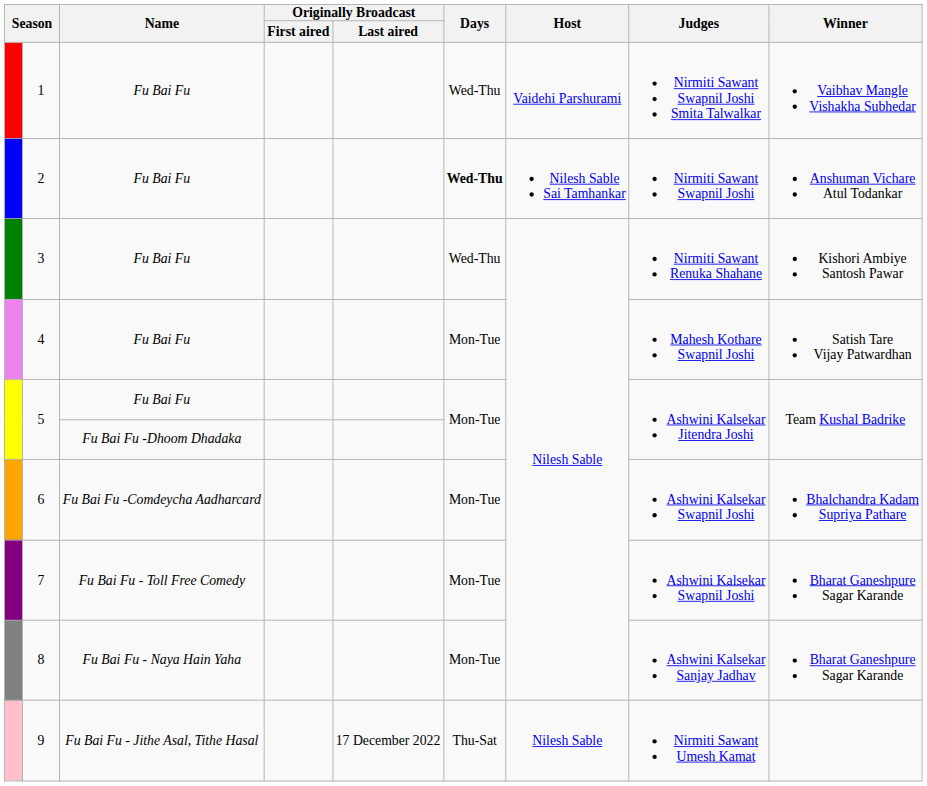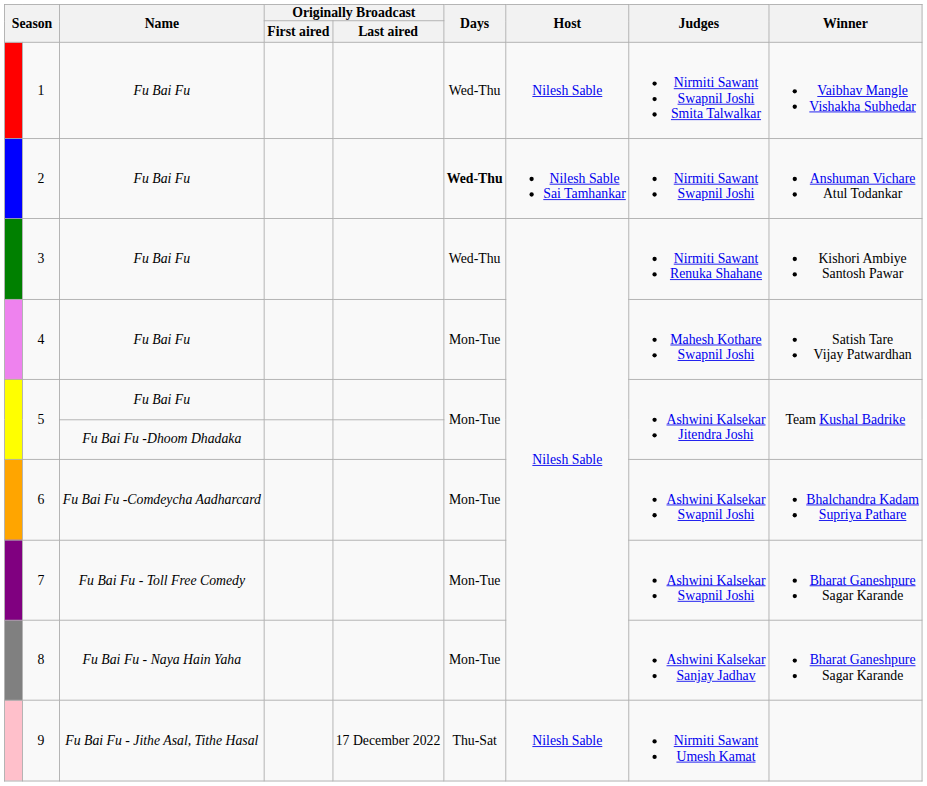 <table class="wikitable" style="text-align:center">
 <tr>
 <th style="padding: 0 8px" colspan="2" rowspan="2">Season</th>
 <th style="padding: 0 8px" rowspan="2">Name</th>
 <th style="padding: 0 8px" colspan="2">Originally Broadcast</th>
 <th style="padding: 0 8px" rowspan="2">Days</th>
 <th style="padding: 0 8px" rowspan="2">Host</th>
 <th style="padding: 0 8px" rowspan="2">Judges</th>
 <th style="padding: 0 8px" rowspan="2">Winner</th>
 </tr>
 <tr>
 <th style="padding: 1 8px">First aired</th>
 <th style="padding: 1 8px">Last aired</th>
 </tr>
 <tr>
 <td style="background:Red"></td>
 <td align="center">1</td>
 <td align="center"><em>Fu Bai Fu</em></td>
 <td align="center"></td>
 <td align="center"></td>
 <td align="center">Wed-Thu</td>
-<td><br><a href='#'>Vaidehi Parshurami</a></td>
+<td align="center"><a href='#'>Nilesh Sable</a></td>
 <td><br><ul><li><a href='#'>Nirmiti Sawant</a></li><li><a href='#'>Swapnil Joshi</a></li><li><a href='#'>Smita Talwalkar</a></li></ul></td>
 <td><br><ul><li><a href='#'>Vaibhav Mangle</a></li><li><a href='#'>Vishakha Subhedar</a></li></ul></td>
 </tr>
 <tr>
 <td style="background:Blue"></td>
 <td align="center">2</td>
 <td align="center"><em>Fu Bai Fu</em></td>
 <td align="center"></td>
 <td align="center"></td>
 <td align="center"><strong>Wed-Thu</strong></td>
 <td><br><ul><li><a href='#'>Nilesh Sable</a></li><li><a href='#'>Sai Tamhankar</a></li></ul></td>
 <td><br><ul><li><a href='#'>Nirmiti Sawant</a></li><li><a href='#'>Swapnil Joshi</a></li></ul></td>
 <td><br><ul><li><a href='#'>Anshuman Vichare</a></li><li>Atul Todankar</li></ul></td>
 </tr>
 <tr>
 <td style="background:Green"></td>
 <td align="center">3</td>
 <td align="center"><em>Fu Bai Fu</em></td>
 <td align="center"></td>
 <td align="center"></td>
 <td align="center">Wed-Thu</td>
 <td align="center" rowspan="7"><a href='#'>Nilesh Sable</a></td>
 <td><br><ul><li><a href='#'>Nirmiti Sawant</a></li><li><a href='#'>Renuka Shahane</a></li></ul></td>
 <td><br><ul><li>Kishori Ambiye</li><li>Santosh Pawar</li></ul></td>
 </tr>
 <tr>
 <td style="background:Violet"></td>
 <td align="center">4</td>
 <td align="center"><em>Fu Bai Fu</em></td>
 <td align="center"></td>
 <td align="center"></td>
 <td align="center">Mon-Tue</td>
 <td><br><ul><li><a href='#'>Mahesh Kothare</a></li><li><a href='#'>Swapnil Joshi</a></li></ul></td>
 <td><br><ul><li>Satish Tare</li><li>Vijay Patwardhan</li></ul></td>
 </tr>
 <tr>
 <td style="background:Yellow" rowspan="2"></td>
 <td align="center" rowspan="2">5</td>
 <td align="center"><em>Fu Bai Fu</em></td>
 <td align="center"></td>
 <td align="center"></td>
 <td align="center" rowspan="2">Mon-Tue</td>
 <td rowspan="2"><br><ul><li><a href='#'>Ashwini Kalsekar</a></li><li><a href='#'>Jitendra Joshi</a></li></ul></td>
 <td rowspan="2">Team <a href='#'>Kushal Badrike</a></td>
 </tr>
 <tr>
 <td align="center"><em>Fu Bai Fu -Dhoom Dhadaka</em></td>
 <td align="center"></td>
 <td align="center"></td>
 </tr>
 <tr>
 <td style="background:Orange"></td>
 <td align="center">6</td>
 <td align="center"><em>Fu Bai Fu -Comdeycha Aadharcard</em></td>
 <td align="center"></td>
 <td align="center"></td>
 <td align="center">Mon-Tue</td>
 <td><br><ul><li><a href='#'>Ashwini Kalsekar</a></li><li><a href='#'>Swapnil Joshi</a></li></ul></td>
 <td><br><ul><li><a href='#'>Bhalchandra Kadam</a></li><li><a href='#'>Supriya Pathare</a></li></ul></td>
 </tr>
 <tr>
 <td style="background:Purple"></td>
 <td align="center">7</td>
 <td align="center"><em>Fu Bai Fu - Toll Free Comedy</em></td>
 <td align="center"></td>
 <td align="center"></td>
 <td align="center">Mon-Tue</td>
 <td><br><ul><li><a href='#'>Ashwini Kalsekar</a></li><li><a href='#'>Swapnil Joshi</a></li></ul></td>
 <td><br><ul><li><a href='#'>Bharat Ganeshpure</a></li><li>Sagar Karande</li></ul></td>
 </tr>
 <tr>
 <td style="background:Grey"></td>
 <td align="center">8</td>
 <td align="center"><em>Fu Bai Fu - Naya Hain Yaha</em></td>
 <td align="center"></td>
 <td align="center"></td>
 <td align="center">Mon-Tue</td>
 <td><br><ul><li><a href='#'>Ashwini Kalsekar</a></li><li><a href='#'>Sanjay Jadhav</a></li></ul></td>
 <td><br><ul><li><a href='#'>Bharat Ganeshpure</a></li><li>Sagar Karande</li></ul></td>
 </tr>
 <tr>
 <td style="background:Pink"></td>
 <td align="center">9</td>
 <td align="center"><em>Fu Bai Fu - Jithe Asal, Tithe Hasal</em></td>
 <td align="center"></td>
 <td>17 December 2022</td>
 <td align="center">Thu-Sat</td>
 <td align="center"><a href='#'>Nilesh Sable</a></td>
 <td><br><ul><li><a href='#'>Nirmiti Sawant</a></li><li><a href='#'>Umesh Kamat</a></li></ul></td>
 <td></td>
 </tr>
 </table>
